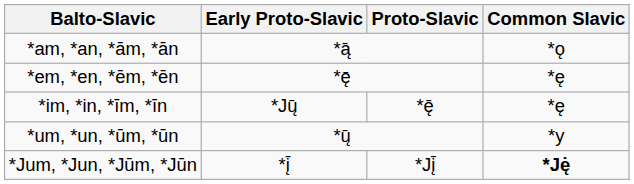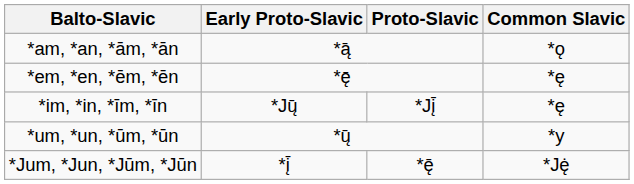 <table class="wikitable" style="text-align: center;">
 <tr>
 <th>Balto-Slavic</th>
 <th>Early Proto-Slavic</th>
 <th>Proto-Slavic</th>
 <th>Common Slavic</th>
 </tr>
 <tr>
 <td>*am, *an, *ām, *ān</td>
 <td colspan=2>*ą̄</td>
 <td>*ǫ</td>
 </tr>
 <tr>
 <td>*em, *en, *ēm, *ēn</td>
 <td colspan=2>*ę̄</td>
 <td>*ę</td>
 </tr>
 <tr>
 <td>*im, *in, *īm, *īn</td>
 <td>*Jų̄</td>
-<td>*ę̄</td>
+<td>*Jį̄</td>
 <td>*ę</td>
 </tr>
 <tr>
 <td>*um, *un, *ūm, *ūn</td>
 <td colspan=2>*ų̄</td>
 <td>*y</td>
 </tr>
 <tr>
 <td>*Jum, *Jun, *Jūm, *Jūn</td>
 <td>*į̄</td>
-<td>*Jį̄</td>
-<td><strong>*Ję̇</strong></td>
+<td>*ę̄</td>
+<td>*Ję̇</td>
 </tr>
 </table>
